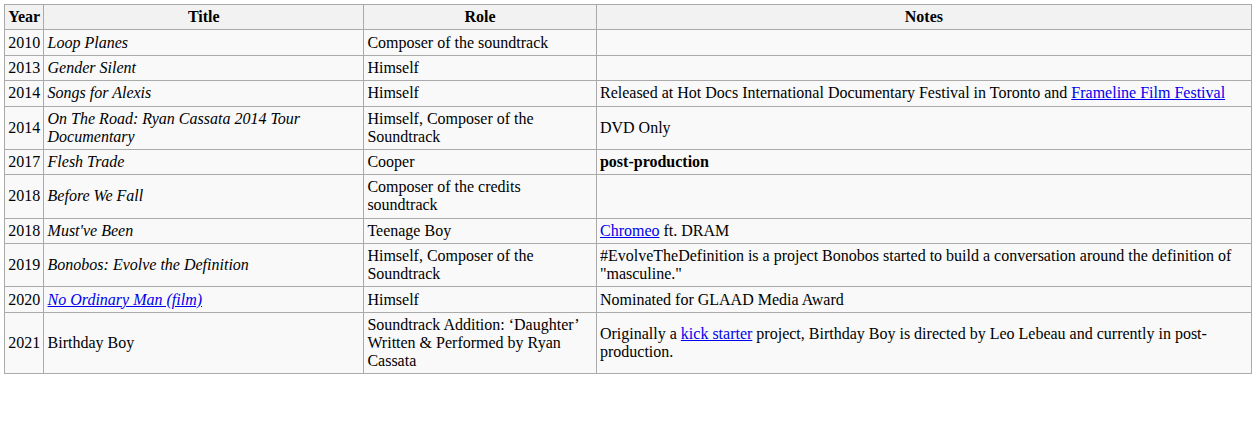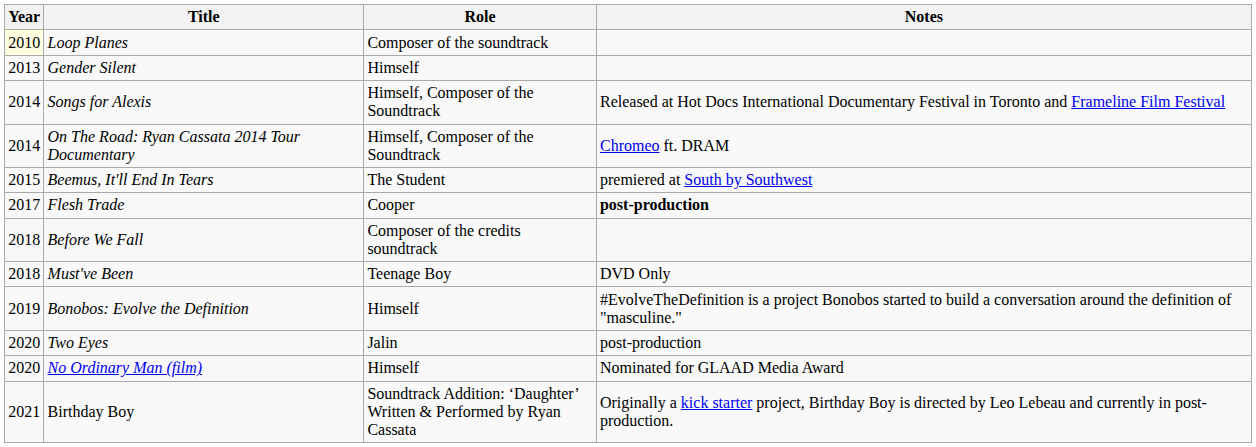 <table class="wikitable sortable">
 <tr>
 <th>Year</th>
 <th>Title</th>
 <th>Role</th>
 <th class="unsortable">Notes</th>
 </tr>
 <tr>
-<td>2010</td>
+<td style="background: lightyellow;">2010</td>
 <td><em>Loop Planes</em></td>
 <td>Composer of the soundtrack</td>
 <td></td>
 </tr>
 <tr>
 <td>2013</td>
 <td><em>Gender Silent</em></td>
 <td>Himself</td>
 <td></td>
 </tr>
 <tr>
 <td>2014</td>
 <td><em>Songs for Alexis</em></td>
-<td>Himself</td>
+<td>Himself, Composer of the Soundtrack</td>
 <td>Released at Hot Docs International Documentary Festival in Toronto and <a href='#'>Frameline Film Festival</a></td>
 </tr>
 <tr>
 <td>2014</td>
 <td><em>On The Road: Ryan Cassata 2014 Tour Documentary</em></td>
 <td>Himself, Composer of the Soundtrack</td>
-<td>DVD Only</td>
+<td><a href='#'>Chromeo</a> ft. DRAM</td>
+</tr>
+<tr>
+<td>2015</td>
+<td><em>Beemus, It'll End In Tears</em></td>
+<td>The Student</td>
+<td>premiered at <a href='#'>South by Southwest</a></td>
 </tr>
 <tr>
 <td>2017</td>
 <td><em>Flesh Trade</em></td>
 <td>Cooper</td>
 <td><strong>post-production</strong></td>
 </tr>
 <tr>
 <td>2018</td>
 <td><em>Before We Fall</em></td>
 <td>Composer of the credits soundtrack</td>
 <td></td>
 </tr>
 <tr>
 <td>2018</td>
 <td><em>Must've Been</em></td>
 <td>Teenage Boy</td>
-<td><a href='#'>Chromeo</a> ft. DRAM</td>
+<td>DVD Only</td>
 </tr>
 <tr>
 <td>2019</td>
 <td><em>Bonobos: Evolve the Definition</em></td>
-<td>Himself, Composer of the Soundtrack</td>
+<td>Himself</td>
 <td>#EvolveTheDefinition is a project Bonobos started to build a conversation around the definition of "masculine."</td>
+</tr>
+<tr>
+<td>2020</td>
+<td><em>Two Eyes</em></td>
+<td>Jalin</td>
+<td>post-production</td>
 </tr>
 <tr>
 <td>2020</td>
 <td><em><a href='#'>No Ordinary Man (film)</a></em></td>
 <td>Himself</td>
 <td>Nominated for GLAAD Media Award</td>
 </tr>
 <tr>
 <td>2021</td>
 <td>Birthday Boy</td>
 <td>Soundtrack Addition: ‘Daughter’<br>Written & Performed by Ryan Cassata</td>
 <td>Originally a <a href='#'>kick starter</a> project,  Birthday Boy is directed by Leo Lebeau and currently in post-production.</td>
 </tr>
 <tr>
 </tr>
 </table>
